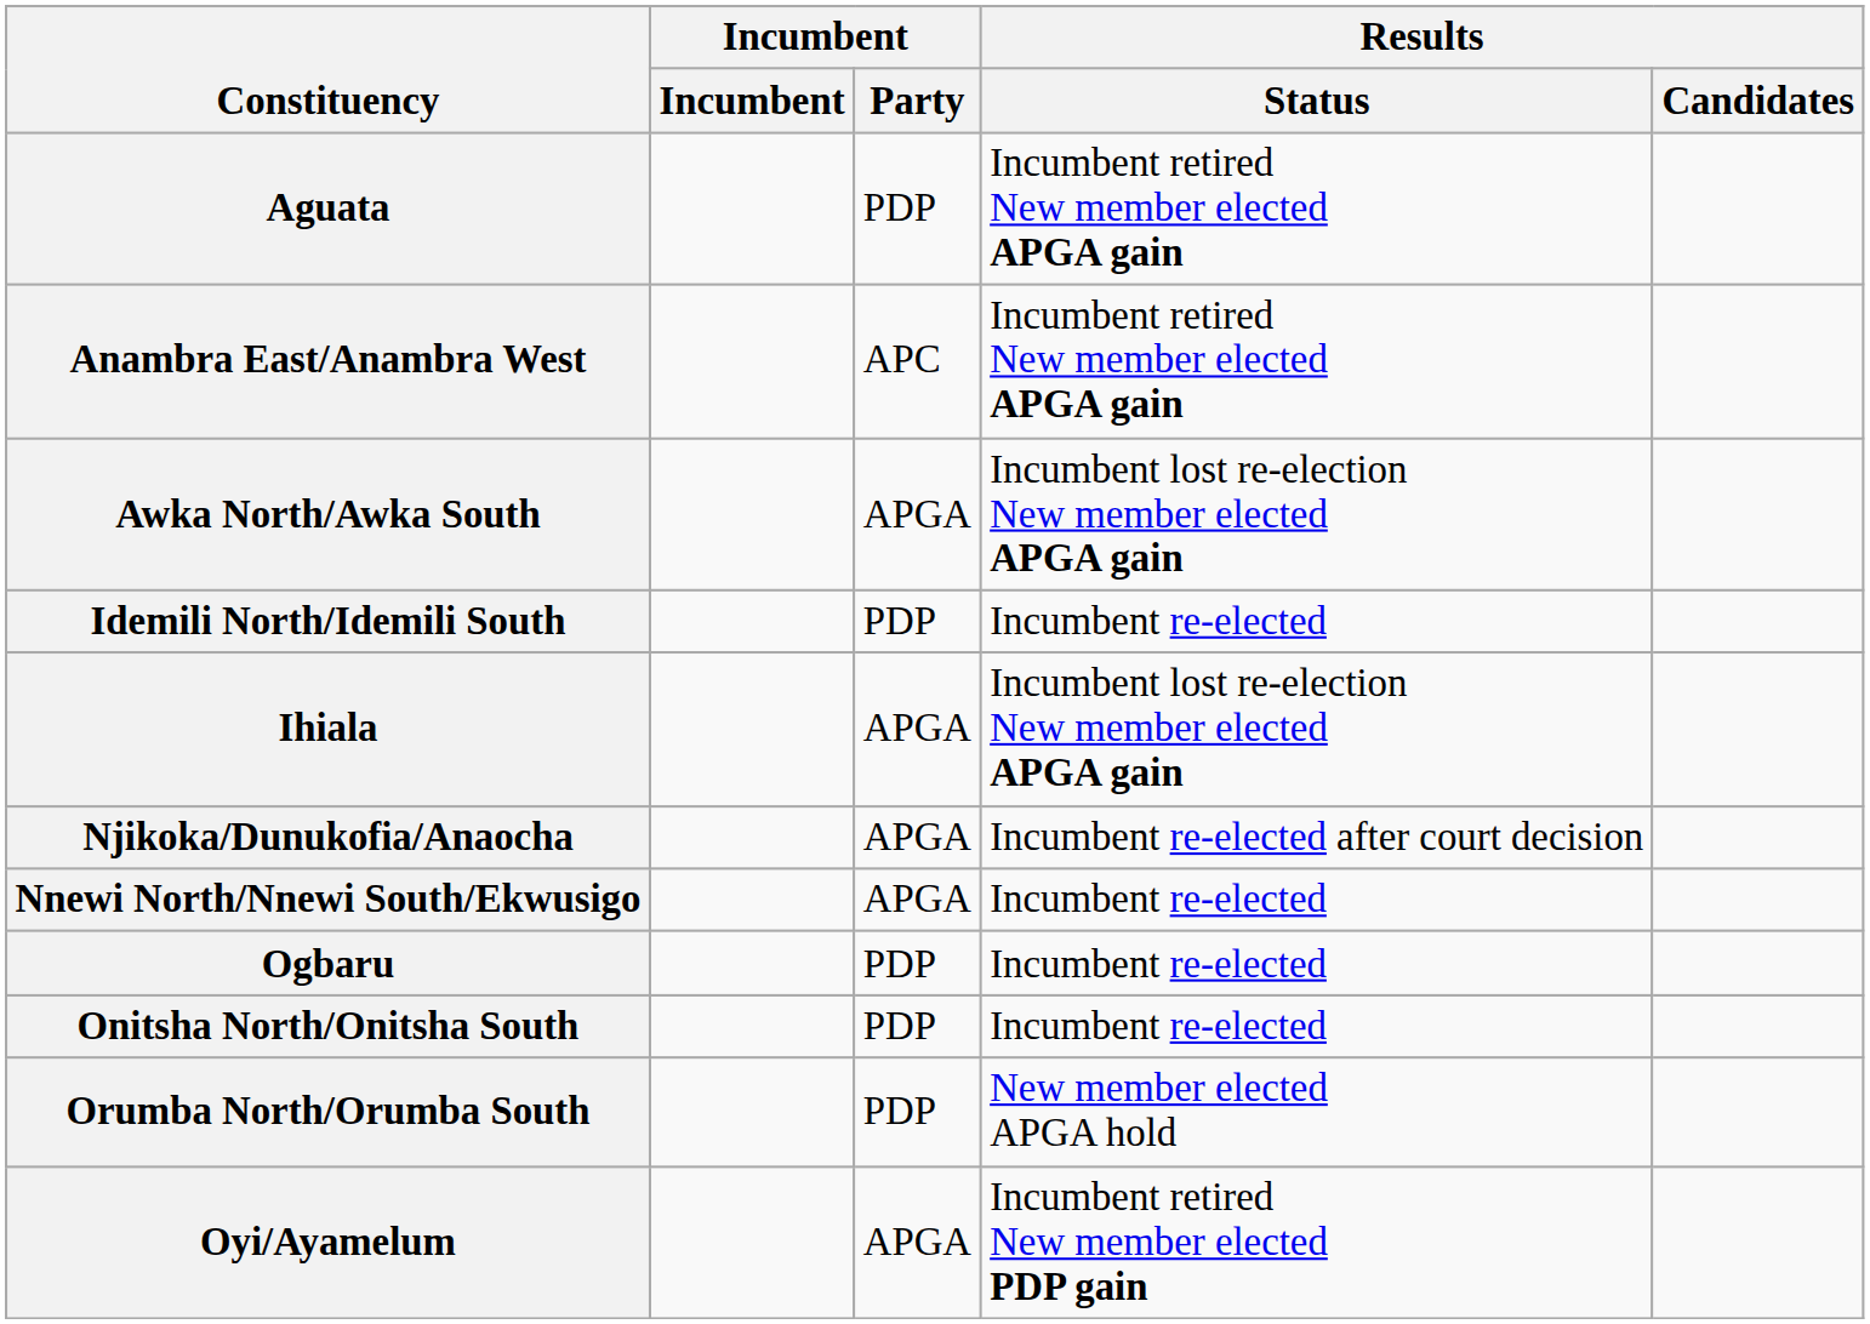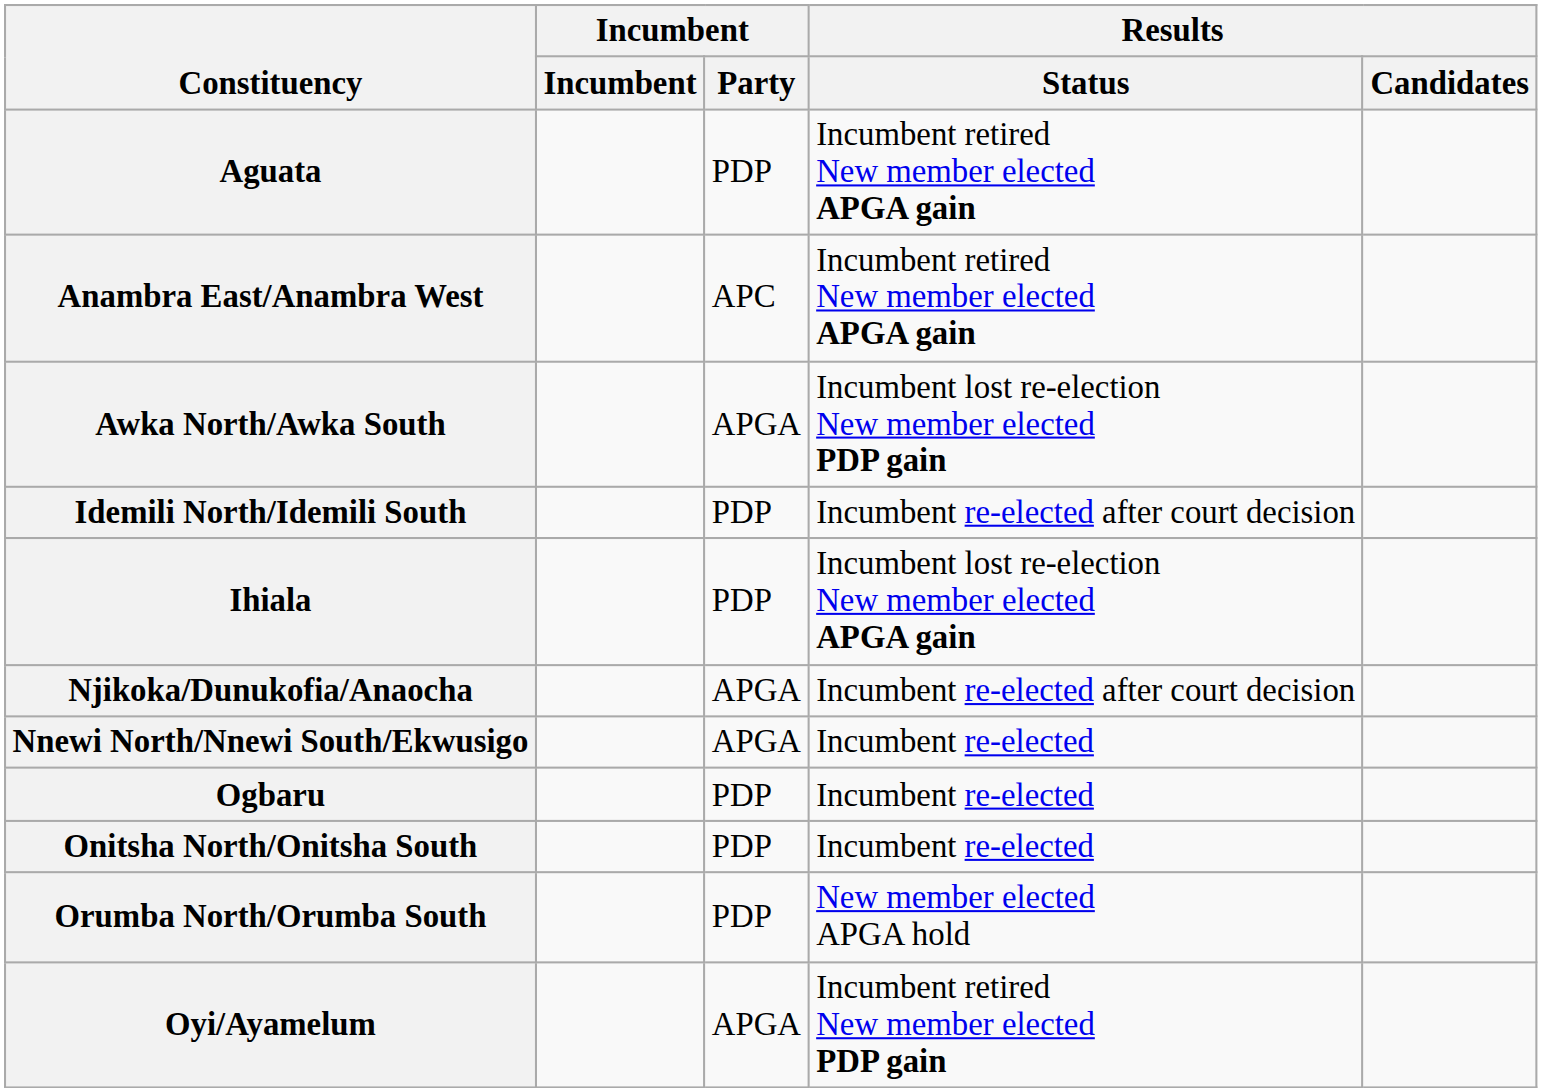 <table class="wikitable sortable">
 <tr valign=bottom>
 <th rowspan=2>Constituency</th>
 <th colspan=2>Incumbent</th>
 <th colspan=2>Results</th>
 </tr>
 <tr valign=bottom>
 <th>Incumbent</th>
 <th>Party</th>
 <th>Status</th>
 <th>Candidates</th>
 </tr>
 <tr>
 <th>Aguata</th>
 <td></td>
 <td>PDP</td>
 <td>Incumbent retired<br><a href='#'>New member elected</a><br><strong>APGA gain</strong></td>
 <td nowrap></td>
 </tr>
 <tr>
 <th>Anambra East/Anambra West</th>
 <td></td>
 <td>APC</td>
 <td>Incumbent retired<br><a href='#'>New member elected</a><br><strong>APGA gain</strong></td>
 <td nowrap></td>
 </tr>
 <tr>
 <th>Awka North/Awka South</th>
 <td></td>
 <td>APGA</td>
-<td>Incumbent lost re-election<br><a href='#'>New member elected</a><br><strong>APGA gain</strong></td>
+<td>Incumbent lost re-election<br><a href='#'>New member elected</a><br><strong>PDP gain</strong></td>
 <td nowrap></td>
 </tr>
 <tr>
 <th>Idemili North/Idemili South</th>
 <td></td>
 <td>PDP</td>
-<td>Incumbent <a href='#'>re-elected</a></td>
+<td>Incumbent <a href='#'>re-elected</a> after court decision</td>
 <td nowrap></td>
 </tr>
 <tr>
 <th>Ihiala</th>
 <td></td>
-<td>APGA</td>
+<td>PDP</td>
 <td>Incumbent lost re-election<br><a href='#'>New member elected</a><br><strong>APGA gain</strong></td>
 <td nowrap></td>
 </tr>
 <tr>
 <th>Njikoka/Dunukofia/Anaocha</th>
 <td></td>
 <td>APGA</td>
 <td>Incumbent <a href='#'>re-elected</a> after court decision</td>
 <td nowrap></td>
 </tr>
 <tr>
 <th>Nnewi North/Nnewi South/Ekwusigo</th>
 <td></td>
 <td>APGA</td>
 <td>Incumbent <a href='#'>re-elected</a></td>
 <td nowrap></td>
 </tr>
 <tr>
 <th>Ogbaru</th>
 <td></td>
 <td>PDP</td>
 <td>Incumbent <a href='#'>re-elected</a></td>
 <td nowrap></td>
 </tr>
 <tr>
 <th>Onitsha North/Onitsha South</th>
 <td></td>
 <td>PDP</td>
 <td>Incumbent <a href='#'>re-elected</a></td>
 <td nowrap></td>
 </tr>
 <tr>
 <th>Orumba North/Orumba South</th>
 <td></td>
 <td>PDP</td>
 <td><a href='#'>New member elected</a><br>APGA hold</td>
 <td nowrap></td>
 </tr>
 <tr>
 <th>Oyi/Ayamelum</th>
 <td></td>
 <td>APGA</td>
 <td>Incumbent retired<br><a href='#'>New member elected</a><br><strong>PDP gain</strong></td>
 <td nowrap></td>
 </tr>
 </table>
